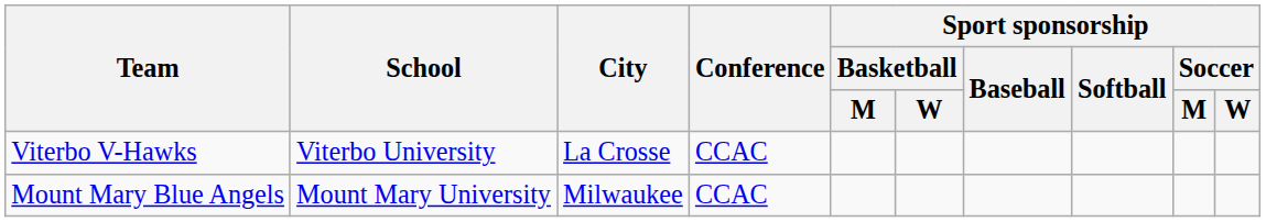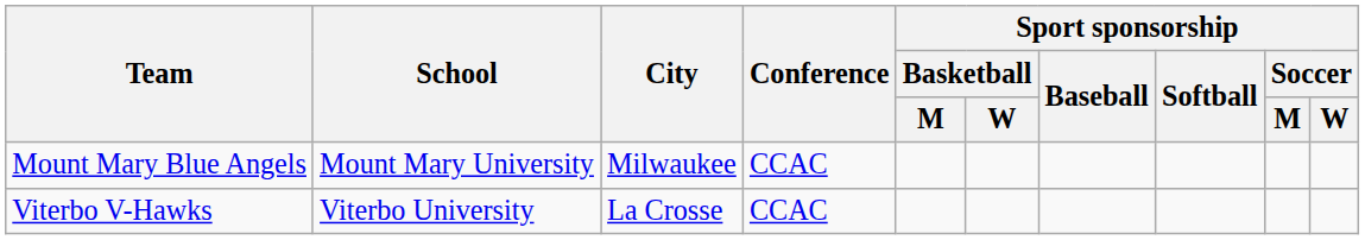 <table class="sortable wikitable">
 <tr>
 <th rowspan=3>Team</th>
 <th rowspan=3>School</th>
 <th rowspan=3>City</th>
 <th rowspan=3>Conference</th>
 <th colspan=6>Sport sponsorship</th>
 </tr>
 <tr>
 <th colspan=2>Basketball</th>
 <th rowspan=2>Baseball</th>
 <th rowspan=2>Softball</th>
 <th colspan=2>Soccer</th>
 </tr>
 <tr>
 <th>M</th>
 <th>W</th>
 <th>M</th>
 <th>W</th>
 </tr>
 <tr>
+<td><a href='#'>Mount Mary Blue Angels</a></td>
+<td><a href='#'>Mount Mary University</a></td>
+<td><a href='#'>Milwaukee</a></td>
+<td><a href='#'>CCAC</a></td>
+<td></td>
+<td></td>
+<td></td>
+<td></td>
+<td></td>
+<td></td>
+</tr>
+<tr>
 <td><a href='#'>Viterbo V-Hawks</a></td>
 <td><a href='#'>Viterbo University</a></td>
 <td><a href='#'>La Crosse</a></td>
 <td><a href='#'>CCAC</a></td>
 <td></td>
 <td></td>
 <td></td>
 <td></td>
 <td></td>
 <td></td>
 </tr>
-<tr>
-<td><a href='#'>Mount Mary Blue Angels</a></td>
-<td><a href='#'>Mount Mary University</a></td>
-<td><a href='#'>Milwaukee</a></td>
-<td><a href='#'>CCAC</a></td>
-<td></td>
-<td></td>
-<td></td>
-<td></td>
-<td></td>
-<td></td>
-</tr>
 </table>
